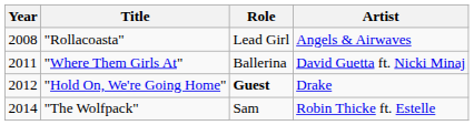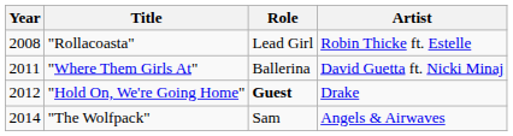 <table class="wikitable">
 <tr>
 <th>Year</th>
 <th>Title</th>
 <th>Role</th>
 <th>Artist</th>
 </tr>
 <tr>
 <td>2008</td>
 <td>"Rollacoasta"</td>
 <td>Lead Girl</td>
-<td><a href='#'>Angels & Airwaves</a></td>
+<td><a href='#'>Robin Thicke</a> ft. <a href='#'>Estelle</a></td>
 </tr>
 <tr>
 <td>2011</td>
 <td>"<a href='#'>Where Them Girls At</a>"</td>
 <td>Ballerina</td>
 <td><a href='#'>David Guetta</a> ft. <a href='#'>Nicki Minaj</a></td>
 </tr>
 <tr>
 <td>2012</td>
 <td>"<a href='#'>Hold On, We're Going Home</a>"</td>
 <td><strong>Guest</strong></td>
 <td><a href='#'>Drake</a></td>
 </tr>
 <tr>
 <td>2014</td>
 <td>"The Wolfpack"</td>
 <td>Sam</td>
-<td><a href='#'>Robin Thicke</a> ft. <a href='#'>Estelle</a></td>
+<td><a href='#'>Angels & Airwaves</a></td>
 </tr>
 </table>
